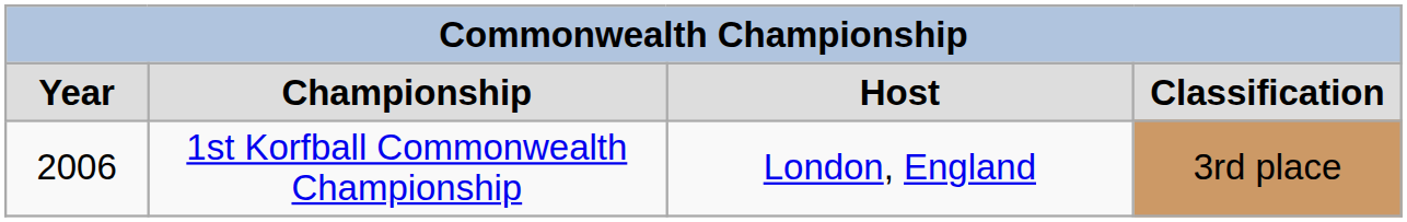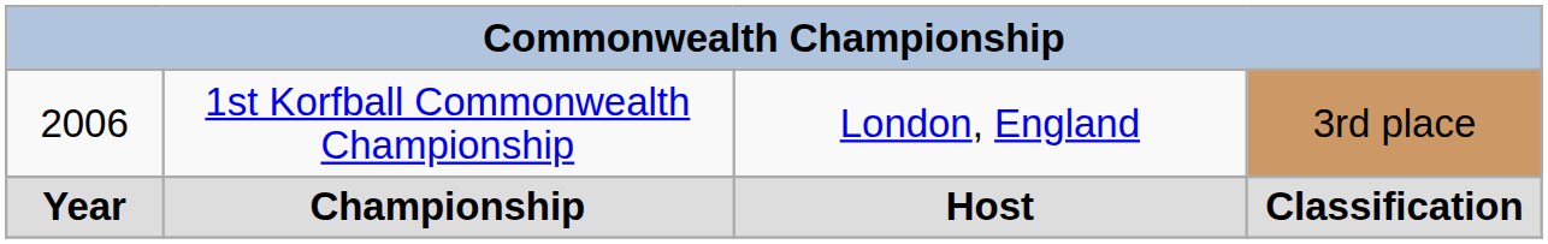 <table class="wikitable" style=font-size:90%>
 <tr align=center style="background:#B0C4DE;">
 <td colspan=4><strong>Commonwealth Championship</strong></td>
+</tr>
+<tr align=center>
+<td>2006</td>
+<td><a href='#'>1st Korfball Commonwealth Championship</a></td>
+<td> <a href='#'>London</a>, <a href='#'>England</a></td>
+<td align="center" bgcolor="#cc9966"> 3rd place</td>
 </tr>
 <tr align=center bgcolor="#dddddd">
 <td width=50><strong>Year</strong></td>
 <td width=200><strong>Championship</strong></td>
 <td width=180><strong>Host</strong></td>
 <td width=100><strong>Classification</strong></td>
 </tr>
-<tr align=center>
-<td>2006</td>
-<td><a href='#'>1st Korfball Commonwealth Championship</a></td>
-<td> <a href='#'>London</a>, <a href='#'>England</a></td>
-<td align="center" bgcolor="#cc9966"> 3rd place</td>
-</tr>
 </table>
